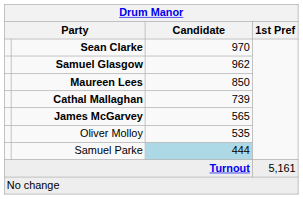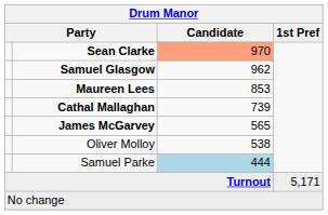 <table class="wikitable">
 <tr>
 <th colspan="4" align="center"><a href='#'>Drum Manor</a></th>
 </tr>
 <tr>
 <th colspan="2" align="center" width=200>Party</th>
 <th width=150>Candidate</th>
 <th width=60>1st Pref</th>
 </tr>
 <tr>
 <td></td>
 <td align="right"><strong>Sean Clarke</strong></td>
-<td align="right">970</td>
+<td align="right" style="background: lightsalmon;">970</td>
 </tr>
 <tr>
 <td></td>
 <td align="right"><strong>Samuel Glasgow</strong></td>
 <td align="right">962</td>
 </tr>
 <tr>
 <td></td>
 <td align="right"><strong>Maureen Lees</strong></td>
-<td align="right">850</td>
+<td align="right">853</td>
 </tr>
 <tr>
 <td></td>
 <td align="right"><strong>Cathal Mallaghan</strong></td>
 <td align="right">739</td>
 </tr>
 <tr>
 <td></td>
 <td align="right"><strong>James McGarvey</strong></td>
 <td align="right">565</td>
 </tr>
 <tr>
 <td></td>
 <td align="right">Oliver Molloy</td>
-<td align="right">535</td>
+<td align="right">538</td>
 </tr>
 <tr>
 <td></td>
 <td align="right">Samuel Parke</td>
 <td align="right" style="background: lightblue;">444</td>
 </tr>
 <tr bgcolor="EEEEEE">
 <td colspan=3 align="right"><strong><a href='#'>Turnout</a></strong></td>
-<td align="right">5,161</td>
+<td align="right">5,171</td>
 </tr>
 <tr>
 <td colspan=4 bgcolor="EEEEEE">No change</td>
 </tr>
 </table>
